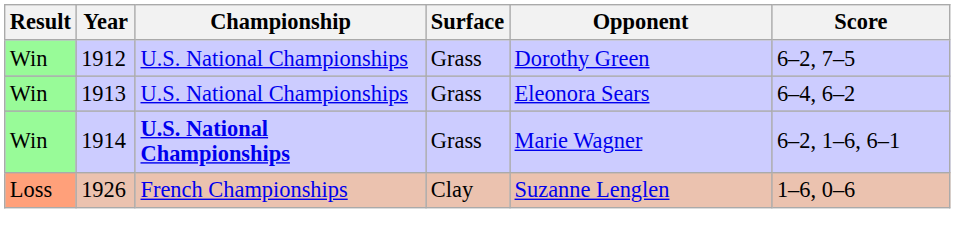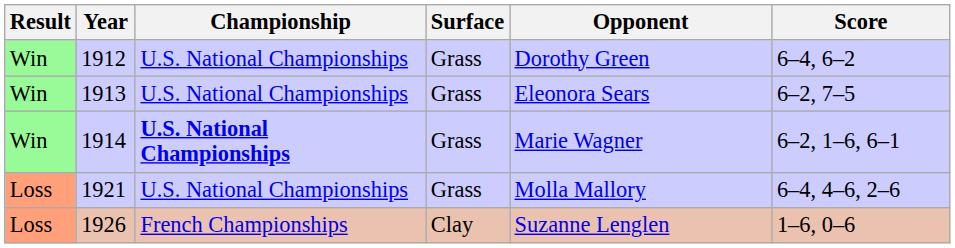 <table class='sortable wikitable'>
 <tr>
 <th style="width:40px">Result</th>
 <th style="width:35px">Year</th>
 <th style="width:200px">Championship</th>
 <th style="width:50px">Surface</th>
 <th style="width:180px">Opponent</th>
 <th style="width:120px" class="unsortable">Score</th>
 </tr>
 <tr style="background:#ccf;">
 <td style="background:#98fb98;">Win</td>
 <td>1912</td>
 <td><a href='#'>U.S. National Championships</a></td>
 <td>Grass</td>
 <td> <a href='#'>Dorothy Green</a></td>
-<td>6–2, 7–5</td>
+<td>6–4, 6–2</td>
 </tr>
 <tr style="background:#ccf;">
 <td style="background:#98fb98;">Win</td>
 <td>1913</td>
 <td><a href='#'>U.S. National Championships</a></td>
 <td>Grass</td>
 <td> <a href='#'>Eleonora Sears</a></td>
-<td>6–4, 6–2</td>
+<td>6–2, 7–5</td>
 </tr>
 <tr style="background:#ccf;">
 <td style="background:#98fb98;">Win</td>
 <td>1914</td>
 <td><strong><a href='#'>U.S. National Championships</a></strong></td>
 <td>Grass</td>
 <td> <a href='#'>Marie Wagner</a></td>
 <td>6–2, 1–6, 6–1</td>
+</tr>
+<tr style="background:#ccf;">
+<td style="background:#ffa07a;">Loss</td>
+<td>1921</td>
+<td><a href='#'>U.S. National Championships</a></td>
+<td>Grass</td>
+<td> <a href='#'>Molla Mallory</a></td>
+<td>6–4, 4–6, 2–6</td>
 </tr>
 <tr style="background:#ebc2af;">
 <td style="background:#ffa07a;">Loss</td>
 <td>1926</td>
 <td><a href='#'>French Championships</a></td>
 <td>Clay</td>
 <td> <a href='#'>Suzanne Lenglen</a></td>
 <td>1–6, 0–6</td>
 </tr>
 </table>
